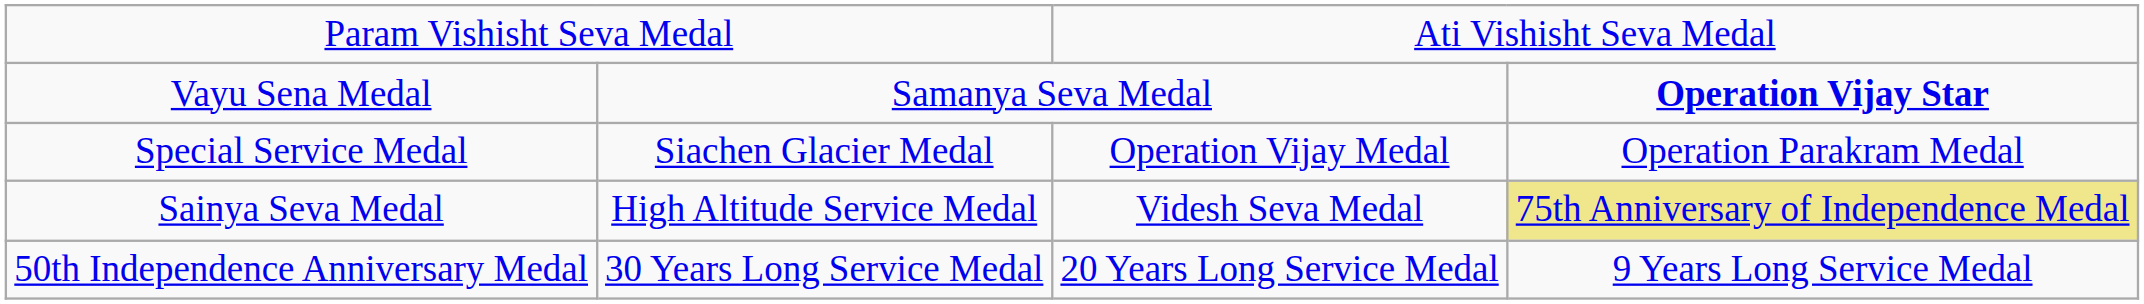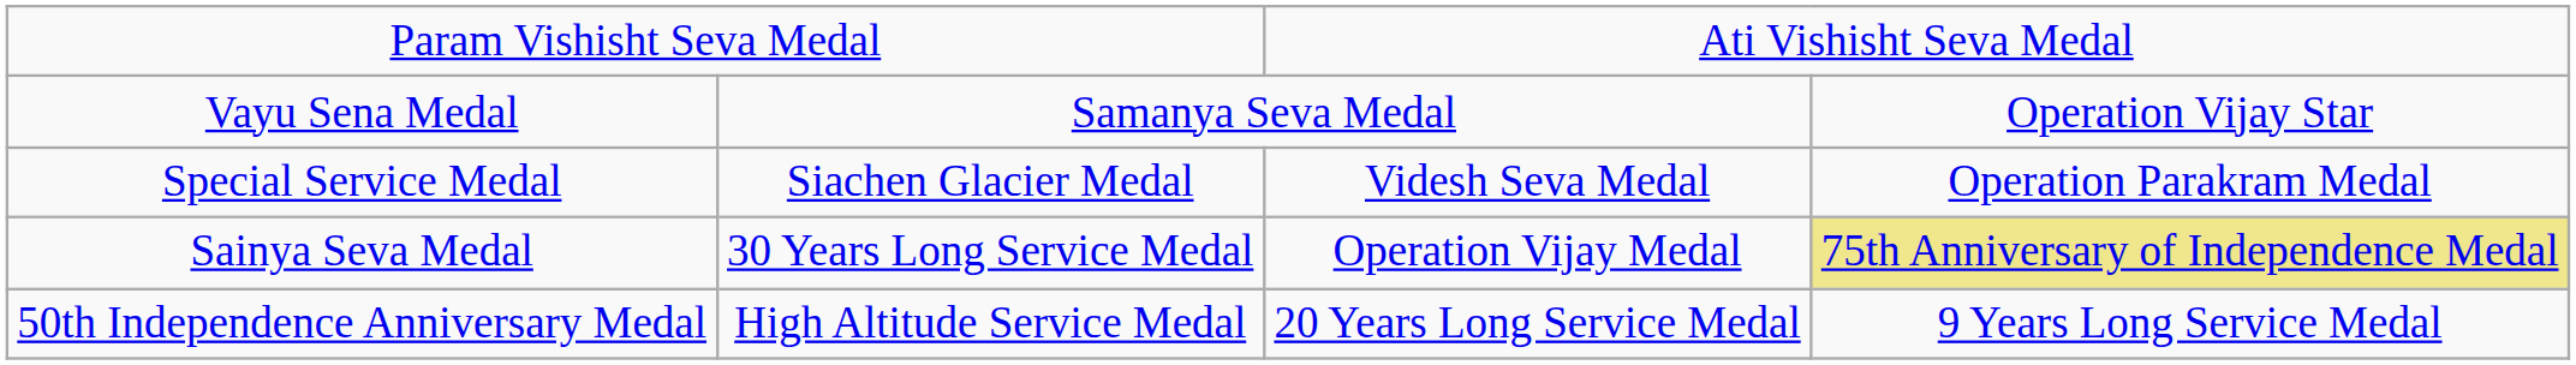 <table class="wikitable" style="margin:1em auto; text-align:center;">
 <tr>
 <td colspan="2"><a href='#'>Param Vishisht Seva Medal</a></td>
 <td colspan="2"><a href='#'>Ati Vishisht Seva Medal</a></td>
 </tr>
 <tr>
 <td><a href='#'>Vayu Sena Medal</a></td>
 <td colspan="2"><a href='#'>Samanya Seva Medal</a></td>
-<td><strong><a href='#'>Operation Vijay Star</a></strong></td>
+<td><a href='#'>Operation Vijay Star</a></td>
 </tr>
 <tr>
 <td colspan="1"><a href='#'>Special Service Medal</a></td>
 <td colspan="1"><a href='#'>Siachen Glacier Medal</a></td>
-<td colspan="1"><a href='#'>Operation Vijay Medal</a></td>
+<td><a href='#'>Videsh Seva Medal</a></td>
 <td><a href='#'>Operation Parakram Medal</a></td>
 </tr>
 <tr>
 <td><a href='#'>Sainya Seva Medal</a></td>
-<td><a href='#'>High Altitude Service Medal</a></td>
-<td><a href='#'>Videsh Seva Medal</a></td>
+<td><a href='#'>30 Years Long Service Medal</a></td>
+<td colspan="1"><a href='#'>Operation Vijay Medal</a></td>
 <td style="background: khaki;"><a href='#'>75th Anniversary of Independence Medal</a></td>
 </tr>
 <tr>
 <td><a href='#'>50th Independence Anniversary Medal</a></td>
-<td><a href='#'>30 Years Long Service Medal</a></td>
+<td><a href='#'>High Altitude Service Medal</a></td>
 <td><a href='#'>20 Years Long Service Medal</a></td>
 <td colspan="2"><a href='#'>9 Years Long Service Medal</a></td>
 </tr>
 </table>
